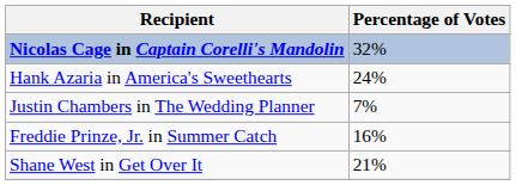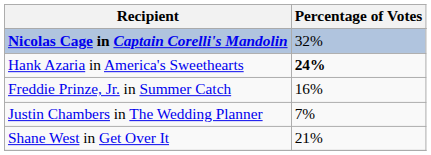 <table class="wikitable sortable plainrowheaders" align="centre">
 <tr>
 <th>Recipient</th>
 <th>Percentage of Votes</th>
 </tr>
 <tr>
 </tr>
 <tr style="background:#B0C4DE;">
 <td><strong><a href='#'>Nicolas Cage</a> in <em><a href='#'>Captain Corelli's Mandolin</a><strong><em></td>
 <td></strong>32%<strong></td>
 </tr>
 <tr>
 <td><a href='#'>Hank Azaria</a> in </em><a href='#'>America's Sweethearts</a><em></td>
-<td>24%</td>
+<td><strong>24%</strong></td>
+</tr>
+<tr>
+<td><a href='#'>Freddie Prinze, Jr.</a> in </em><a href='#'>Summer Catch</a><em></td>
+<td>16%</td>
 </tr>
 <tr>
 <td><a href='#'>Justin Chambers</a> in </em><a href='#'>The Wedding Planner</a><em></td>
 <td>7%</td>
-</tr>
-<tr>
-<td><a href='#'>Freddie Prinze, Jr.</a> in </em><a href='#'>Summer Catch</a><em></td>
-<td>16%</td>
 </tr>
 <tr>
 <td><a href='#'>Shane West</a> in </em><a href='#'>Get Over It</a><em></td>
 <td>21%</td>
 </tr>
 <tr>
 </tr>
 </table>
